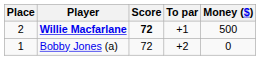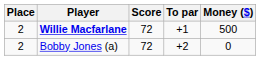 <table class="wikitable">
 <tr>
 <th>Place</th>
 <th>Player</th>
 <th>Score</th>
 <th>To par</th>
 <th>Money (<a href='#'>$</a>)</th>
 </tr>
 <tr>
 <td align=center>2</td>
 <td> <strong><a href='#'>Willie Macfarlane</a></strong></td>
-<td align=center><strong>72</strong></td>
+<td align=center>72</td>
 <td align=center>+1</td>
 <td align=center>500</td>
 </tr>
 <tr>
-<td align=center>1</td>
+<td align=center>2</td>
 <td> <a href='#'>Bobby Jones</a> (a)</td>
 <td align=center>72</td>
 <td align=center>+2</td>
 <td align=center>0</td>
 </tr>
 </table>
